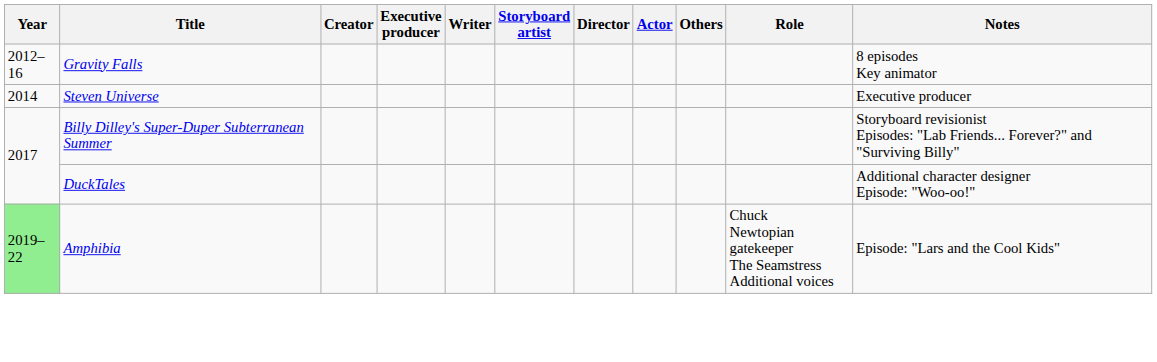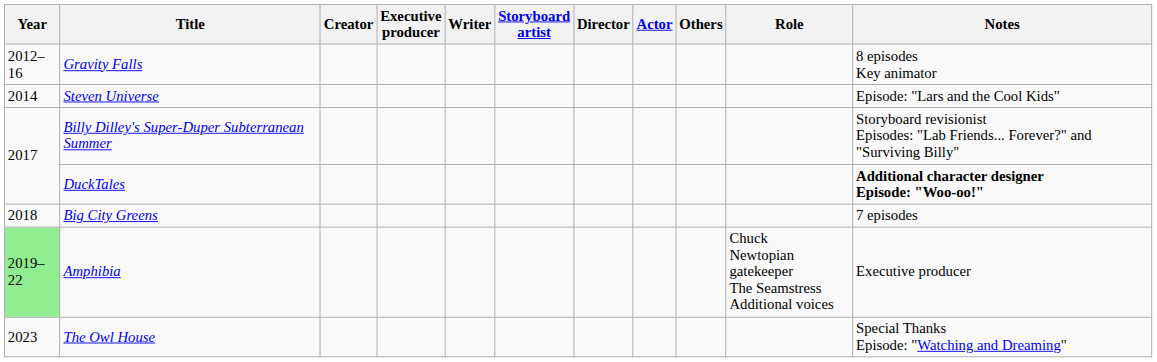 <table class="wikitable">
 <tr>
 <th>Year</th>
 <th>Title</th>
 <th>Creator</th>
 <th>Executive<br>producer</th>
 <th>Writer</th>
 <th><a href='#'>Storyboard<br>artist</a></th>
 <th>Director</th>
 <th><a href='#'>Actor</a></th>
 <th>Others</th>
 <th>Role</th>
 <th>Notes</th>
 </tr>
 <tr>
 <td>2012–16</td>
 <td><em><a href='#'>Gravity Falls</a></em></td>
 <td></td>
 <td></td>
 <td></td>
 <td></td>
 <td></td>
 <td></td>
 <td></td>
 <td></td>
 <td>8 episodes<br>Key animator</td>
 </tr>
 <tr>
 <td>2014</td>
 <td><em><a href='#'>Steven Universe</a></em></td>
 <td></td>
 <td></td>
 <td></td>
 <td></td>
 <td></td>
 <td></td>
 <td></td>
 <td></td>
-<td>Executive producer</td>
+<td>Episode: "Lars and the Cool Kids"</td>
 </tr>
 <tr>
 <td rowspan="2">2017</td>
 <td><em><a href='#'>Billy Dilley's Super-Duper Subterranean Summer</a></em></td>
 <td></td>
 <td></td>
 <td></td>
 <td></td>
 <td></td>
 <td></td>
 <td></td>
 <td></td>
 <td>Storyboard revisionist<br>Episodes: "Lab Friends... Forever?" and "Surviving Billy"</td>
 </tr>
 <tr>
 <td><em><a href='#'>DuckTales</a></em></td>
 <td></td>
 <td></td>
 <td></td>
 <td></td>
 <td></td>
 <td></td>
 <td></td>
 <td></td>
-<td>Additional character designer<br>Episode: "Woo-oo!"</td>
+<td><strong>Additional character designer<br>Episode: "Woo-oo!"</strong></td>
+</tr>
+<tr>
+<td>2018</td>
+<td><em><a href='#'>Big City Greens</a></em></td>
+<td></td>
+<td></td>
+<td></td>
+<td></td>
+<td></td>
+<td></td>
+<td></td>
+<td></td>
+<td>7 episodes</td>
 </tr>
 <tr>
 <td style="background: lightgreen;">2019–22</td>
 <td><em><a href='#'>Amphibia</a></em></td>
 <td></td>
 <td></td>
 <td></td>
 <td></td>
 <td></td>
 <td></td>
 <td></td>
 <td>Chuck<br>Newtopian gatekeeper<br>The Seamstress<br>Additional voices</td>
-<td>Episode: "Lars and the Cool Kids"</td>
+<td>Executive producer</td>
+</tr>
+<tr>
+<td>2023</td>
+<td><em><a href='#'>The Owl House</a></em></td>
+<td></td>
+<td></td>
+<td></td>
+<td></td>
+<td></td>
+<td></td>
+<td></td>
+<td></td>
+<td>Special Thanks<br>Episode: "<a href='#'>Watching and Dreaming</a>"</td>
 </tr>
 </table>
